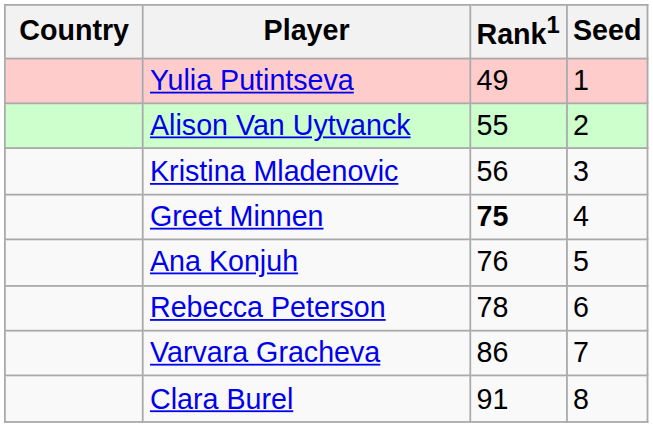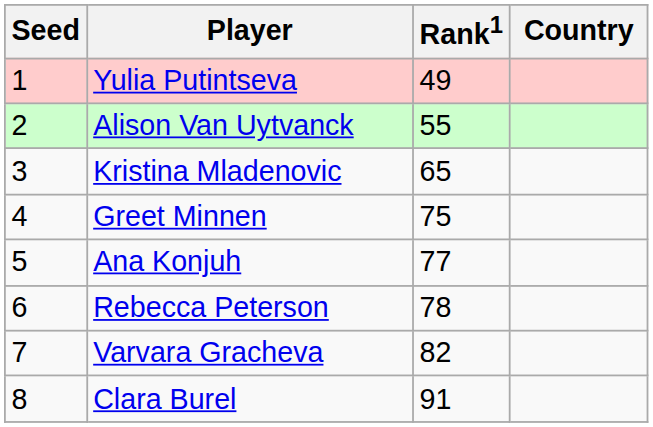 <table class="sortable wikitable">
 <tr>
-<th width="70">Country</th>
+<th>Seed</th>
 <th width="175">Player</th>
 <th>Rank<sup>1</sup></th>
-<th>Seed</th>
+<th width="70">Country</th>
 </tr>
 <tr style="background:#fcc;">
-<td></td>
+<td>1</td>
 <td><a href='#'>Yulia Putintseva</a></td>
 <td>49</td>
-<td>1</td>
+<td></td>
 </tr>
 <tr style="background:#cfc;">
-<td></td>
+<td>2</td>
 <td><a href='#'>Alison Van Uytvanck</a></td>
 <td>55</td>
-<td>2</td>
+<td></td>
 </tr>
 <tr>
+<td>3</td>
+<td><a href='#'>Kristina Mladenovic</a></td>
+<td>65</td>
 <td></td>
-<td><a href='#'>Kristina Mladenovic</a></td>
-<td>56</td>
-<td>3</td>
 </tr>
 <tr>
+<td>4</td>
+<td><a href='#'>Greet Minnen</a></td>
+<td>75</td>
 <td></td>
-<td><a href='#'>Greet Minnen</a></td>
-<td><strong>75</strong></td>
-<td>4</td>
 </tr>
 <tr>
+<td>5</td>
+<td><a href='#'>Ana Konjuh</a></td>
+<td>77</td>
 <td></td>
-<td><a href='#'>Ana Konjuh</a></td>
-<td>76</td>
-<td>5</td>
 </tr>
 <tr>
-<td></td>
+<td>6</td>
 <td><a href='#'>Rebecca Peterson</a></td>
 <td>78</td>
-<td>6</td>
+<td></td>
 </tr>
 <tr>
+<td>7</td>
+<td><a href='#'>Varvara Gracheva</a></td>
+<td>82</td>
 <td></td>
-<td><a href='#'>Varvara Gracheva</a></td>
-<td>86</td>
-<td>7</td>
 </tr>
 <tr>
-<td></td>
+<td>8</td>
 <td><a href='#'>Clara Burel</a></td>
 <td>91</td>
-<td>8</td>
+<td></td>
 </tr>
 </table>
